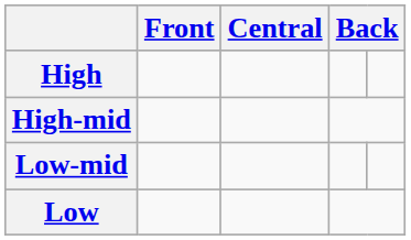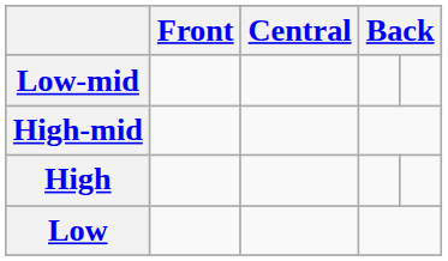 <table class="wikitable" style=text-align:center>
 <tr>
 <th></th>
 <th><a href='#'>Front</a></th>
 <th><a href='#'>Central</a></th>
 <th colspan="2"><a href='#'>Back</a></th>
 </tr>
 <tr>
-<th><a href='#'>High</a></th>
+<th><a href='#'>Low-mid</a></th>
 <td align="center"></td>
 <td></td>
 <td></td>
 <td align="center"></td>
 </tr>
 <tr>
 <th><a href='#'>High-mid</a></th>
 <td></td>
 <td></td>
 <td colspan="2"></td>
 </tr>
 <tr>
-<th><a href='#'>Low-mid</a></th>
+<th><a href='#'>High</a></th>
 <td align="center"></td>
 <td></td>
 <td></td>
 <td align="center"></td>
 </tr>
 <tr>
 <th><a href='#'>Low</a></th>
 <td></td>
 <td align="center"></td>
 <td colspan="2"></td>
 </tr>
 </table>
